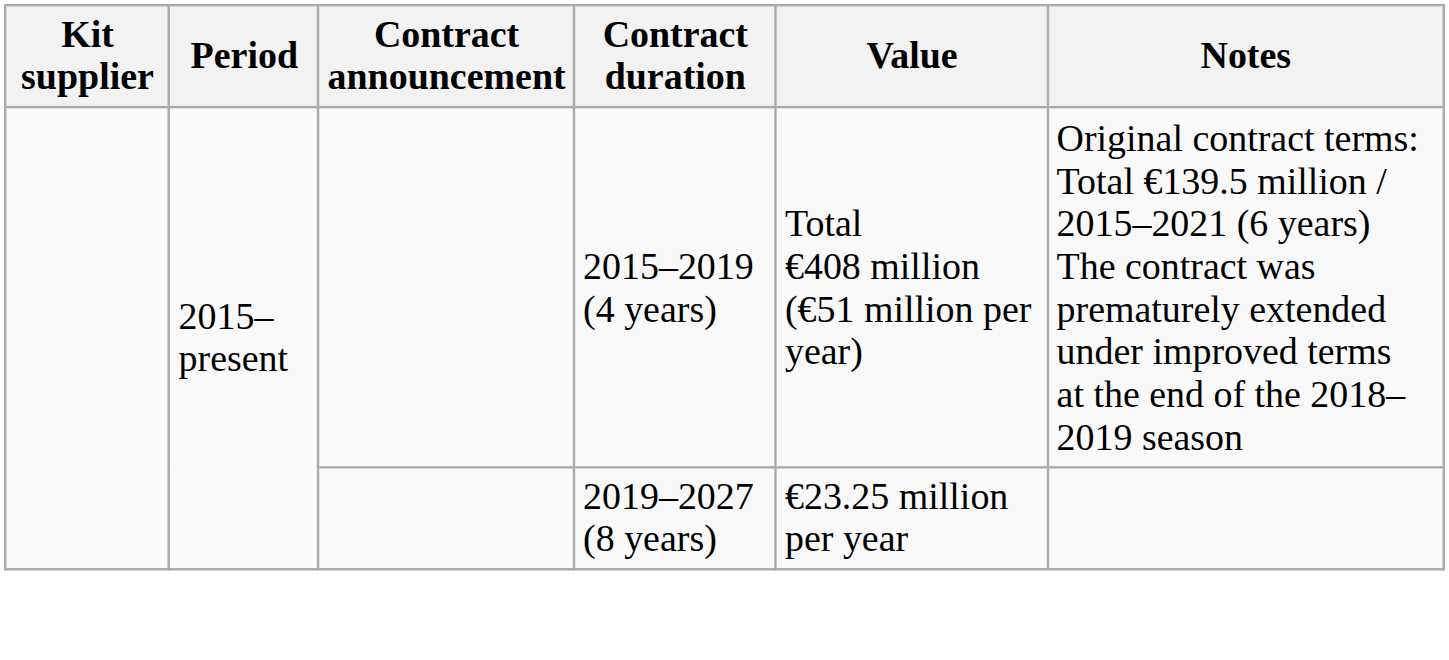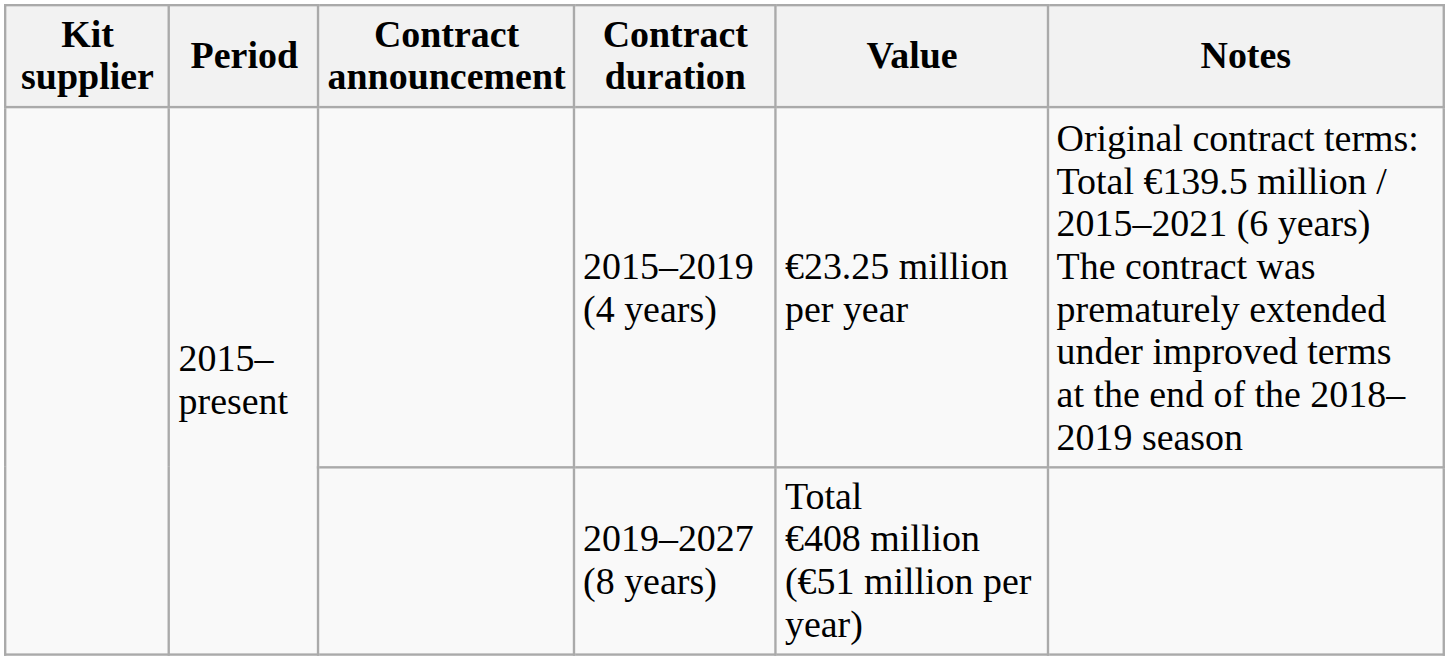 <table class="wikitable" style="text-align:left;">
 <tr>
 <th>Kit supplier</th>
 <th>Period</th>
 <th>Contract<br>announcement</th>
 <th>Contract<br>duration</th>
 <th>Value</th>
 <th>Notes</th>
 </tr>
 <tr>
 <td rowspan=2></td>
 <td rowspan=2>2015–present</td>
 <td></td>
 <td>2015–2019 (4 years)</td>
-<td>Total €408 million<br>(€51 million per year)</td>
+<td>€23.25 million per year</td>
 <td>Original contract terms: Total €139.5 million / 2015–2021 (6 years)<br>The contract was prematurely extended under improved terms <br>at the end of the 2018–2019 season</td>
 </tr>
 <tr>
 <td></td>
 <td>2019–2027 (8 years)</td>
-<td>€23.25 million per year</td>
+<td>Total €408 million<br>(€51 million per year)</td>
 <td></td>
 </tr>
 </table>
